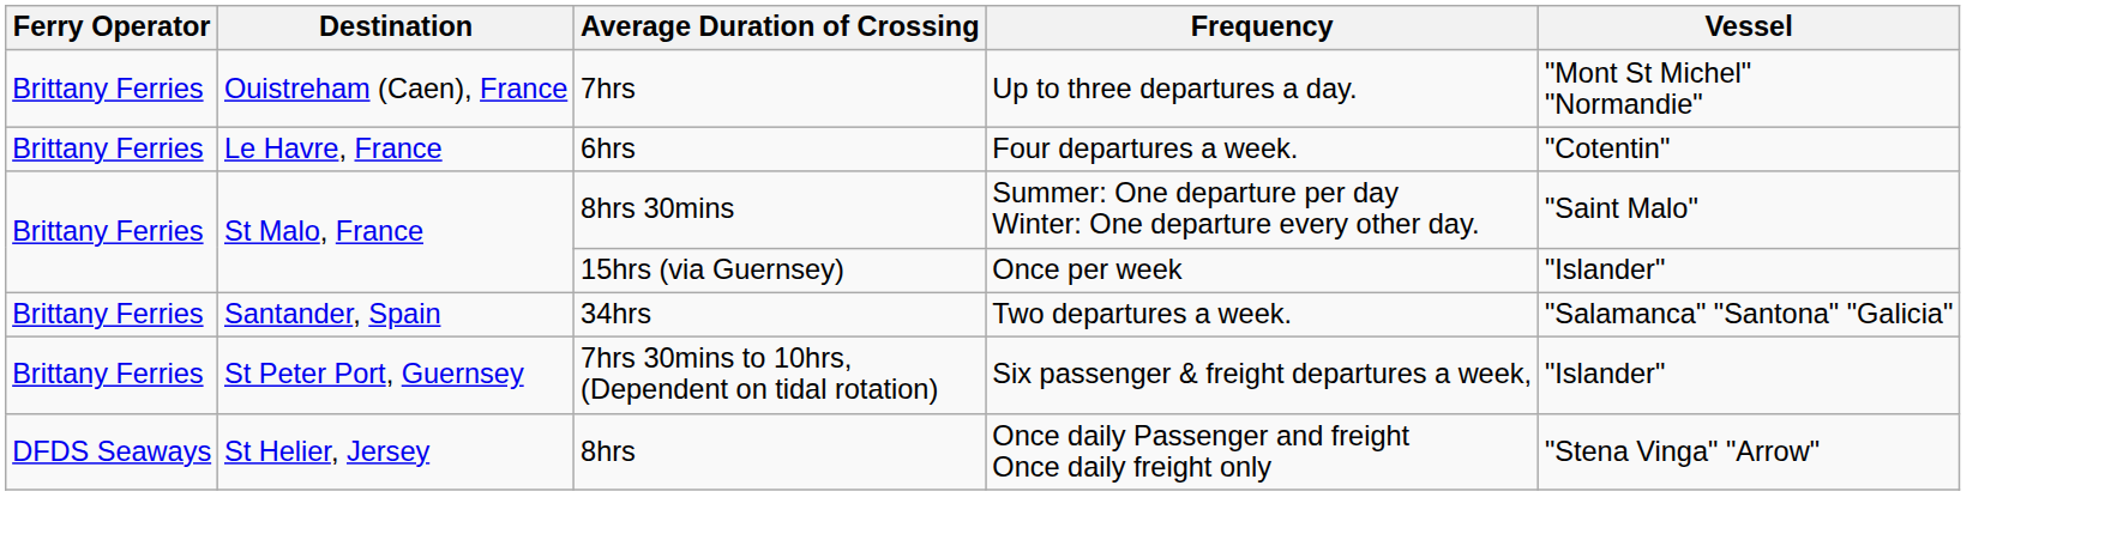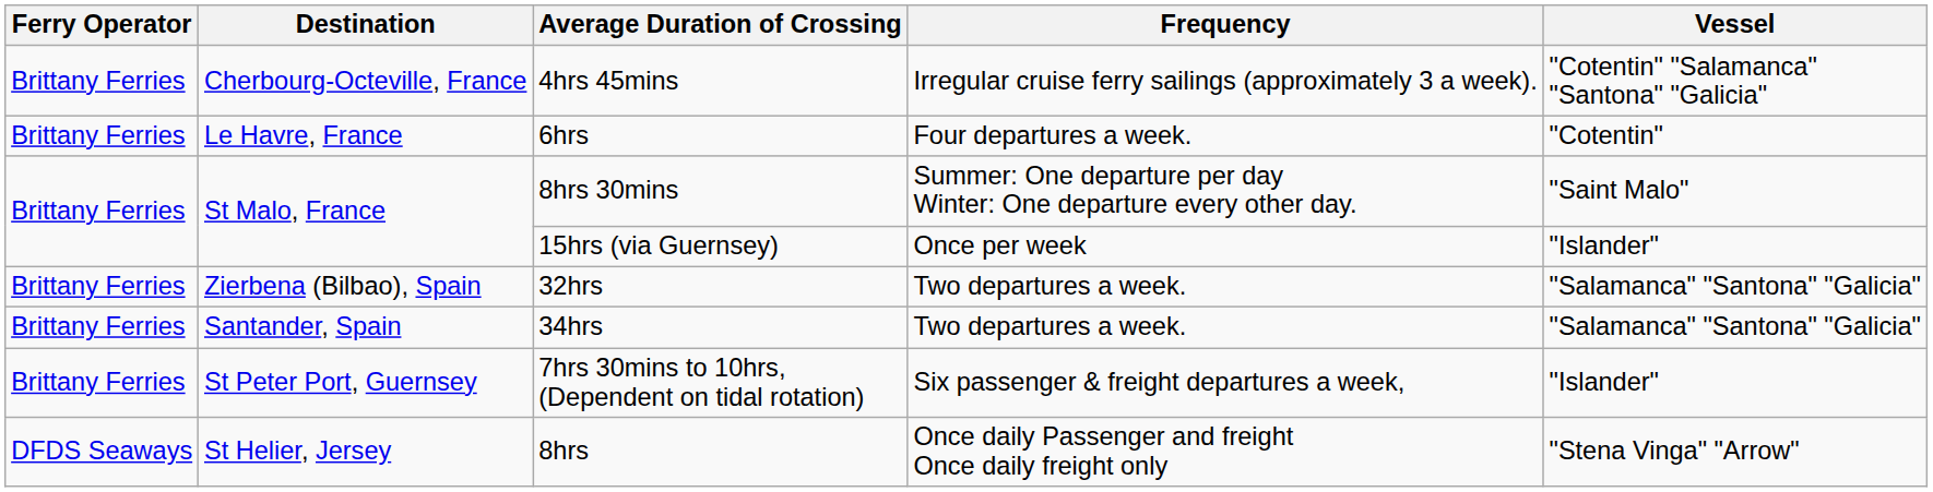 <table class="wikitable sortable">
 <tr>
 <th>Ferry Operator</th>
 <th>Destination</th>
 <th>Average Duration of Crossing</th>
 <th>Frequency</th>
 <th><strong>Vessel</strong></th>
 </tr>
 <tr>
 <td><a href='#'>Brittany Ferries</a></td>
-<td><a href='#'>Ouistreham</a> (Caen), <a href='#'>France</a></td>
-<td>7hrs</td>
-<td>Up to three departures a day.</td>
-<td>"Mont St Michel"<br>"Normandie"</td>
+<td><a href='#'>Cherbourg-Octeville</a>, <a href='#'>France</a></td>
+<td>4hrs 45mins</td>
+<td>Irregular cruise ferry sailings (approximately 3 a week).</td>
+<td>"Cotentin"  "Salamanca"<br>"Santona"  "Galicia"</td>
 </tr>
 <tr>
 <td><a href='#'>Brittany Ferries</a></td>
 <td><a href='#'>Le Havre</a>, <a href='#'>France</a></td>
 <td>6hrs</td>
 <td>Four departures a week.</td>
 <td>"Cotentin"</td>
 </tr>
 <tr>
 <td rowspan="2"><a href='#'>Brittany Ferries</a></td>
 <td rowspan="2"><a href='#'>St Malo</a>, <a href='#'>France</a></td>
 <td>8hrs 30mins</td>
 <td>Summer: One departure per day<br>Winter: One departure every other day.</td>
 <td>"Saint Malo"</td>
 </tr>
 <tr>
 <td>15hrs (via Guernsey)</td>
 <td>Once per week</td>
 <td>"Islander"</td>
+</tr>
+<tr>
+<td><a href='#'>Brittany Ferries</a></td>
+<td><a href='#'>Zierbena</a> (Bilbao), <a href='#'>Spain</a></td>
+<td>32hrs</td>
+<td>Two departures a week.</td>
+<td>"Salamanca" "Santona" "Galicia"</td>
 </tr>
 <tr>
 <td><a href='#'>Brittany Ferries</a></td>
 <td><a href='#'>Santander</a>, <a href='#'>Spain</a></td>
 <td>34hrs</td>
 <td>Two departures a week.</td>
 <td>"Salamanca" "Santona" "Galicia"</td>
 </tr>
 <tr>
 <td><a href='#'>Brittany Ferries</a></td>
 <td><a href='#'>St Peter Port</a>, <a href='#'>Guernsey</a></td>
 <td>7hrs 30mins to 10hrs,<br>(Dependent on tidal rotation)</td>
 <td>Six passenger & freight departures a week,</td>
 <td>"Islander"</td>
 </tr>
 <tr>
 <td><a href='#'>DFDS Seaways</a></td>
 <td><a href='#'>St Helier</a>, <a href='#'>Jersey</a></td>
 <td>8hrs</td>
 <td>Once daily Passenger and freight<br>Once daily freight only</td>
 <td>"Stena Vinga" "Arrow"</td>
 </tr>
 </table>
